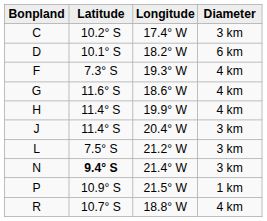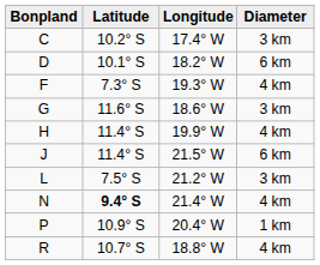 <table class="wikitable">
 <tr>
 <th width="25%" style="background:#eeeeee;">Bonpland</th>
 <th width="25%" style="background:#eeeeee;">Latitude</th>
 <th width="25%" style="background:#eeeeee;">Longitude</th>
 <th width="25%" style="background:#eeeeee;">Diameter</th>
 </tr>
 <tr>
 <td align="center">C</td>
 <td align="center">10.2° S</td>
 <td align="center">17.4° W</td>
 <td align="center">3 km</td>
 </tr>
 <tr>
 <td align="center">D</td>
 <td align="center">10.1° S</td>
 <td align="center">18.2° W</td>
 <td align="center">6 km</td>
 </tr>
 <tr>
 <td align="center">F</td>
 <td align="center">7.3° S</td>
 <td align="center">19.3° W</td>
 <td align="center">4 km</td>
 </tr>
 <tr>
 <td align="center">G</td>
 <td align="center">11.6° S</td>
 <td align="center">18.6° W</td>
-<td align="center">4 km</td>
+<td align="center">3 km</td>
 </tr>
 <tr>
 <td align="center">H</td>
 <td align="center">11.4° S</td>
 <td align="center">19.9° W</td>
 <td align="center">4 km</td>
 </tr>
 <tr>
 <td align="center">J</td>
 <td align="center">11.4° S</td>
-<td align="center">20.4° W</td>
-<td align="center">3 km</td>
+<td align="center">21.5° W</td>
+<td align="center">6 km</td>
 </tr>
 <tr>
 <td align="center">L</td>
 <td align="center">7.5° S</td>
 <td align="center">21.2° W</td>
 <td align="center">3 km</td>
 </tr>
 <tr>
 <td align="center">N</td>
 <td align="center"><strong>9.4° S</strong></td>
 <td align="center">21.4° W</td>
-<td align="center">3 km</td>
+<td align="center">4 km</td>
 </tr>
 <tr>
 <td align="center">P</td>
 <td align="center">10.9° S</td>
-<td align="center">21.5° W</td>
+<td align="center">20.4° W</td>
 <td align="center">1 km</td>
 </tr>
 <tr>
 <td align="center">R</td>
 <td align="center">10.7° S</td>
 <td align="center">18.8° W</td>
 <td align="center">4 km</td>
 </tr>
 </table>
